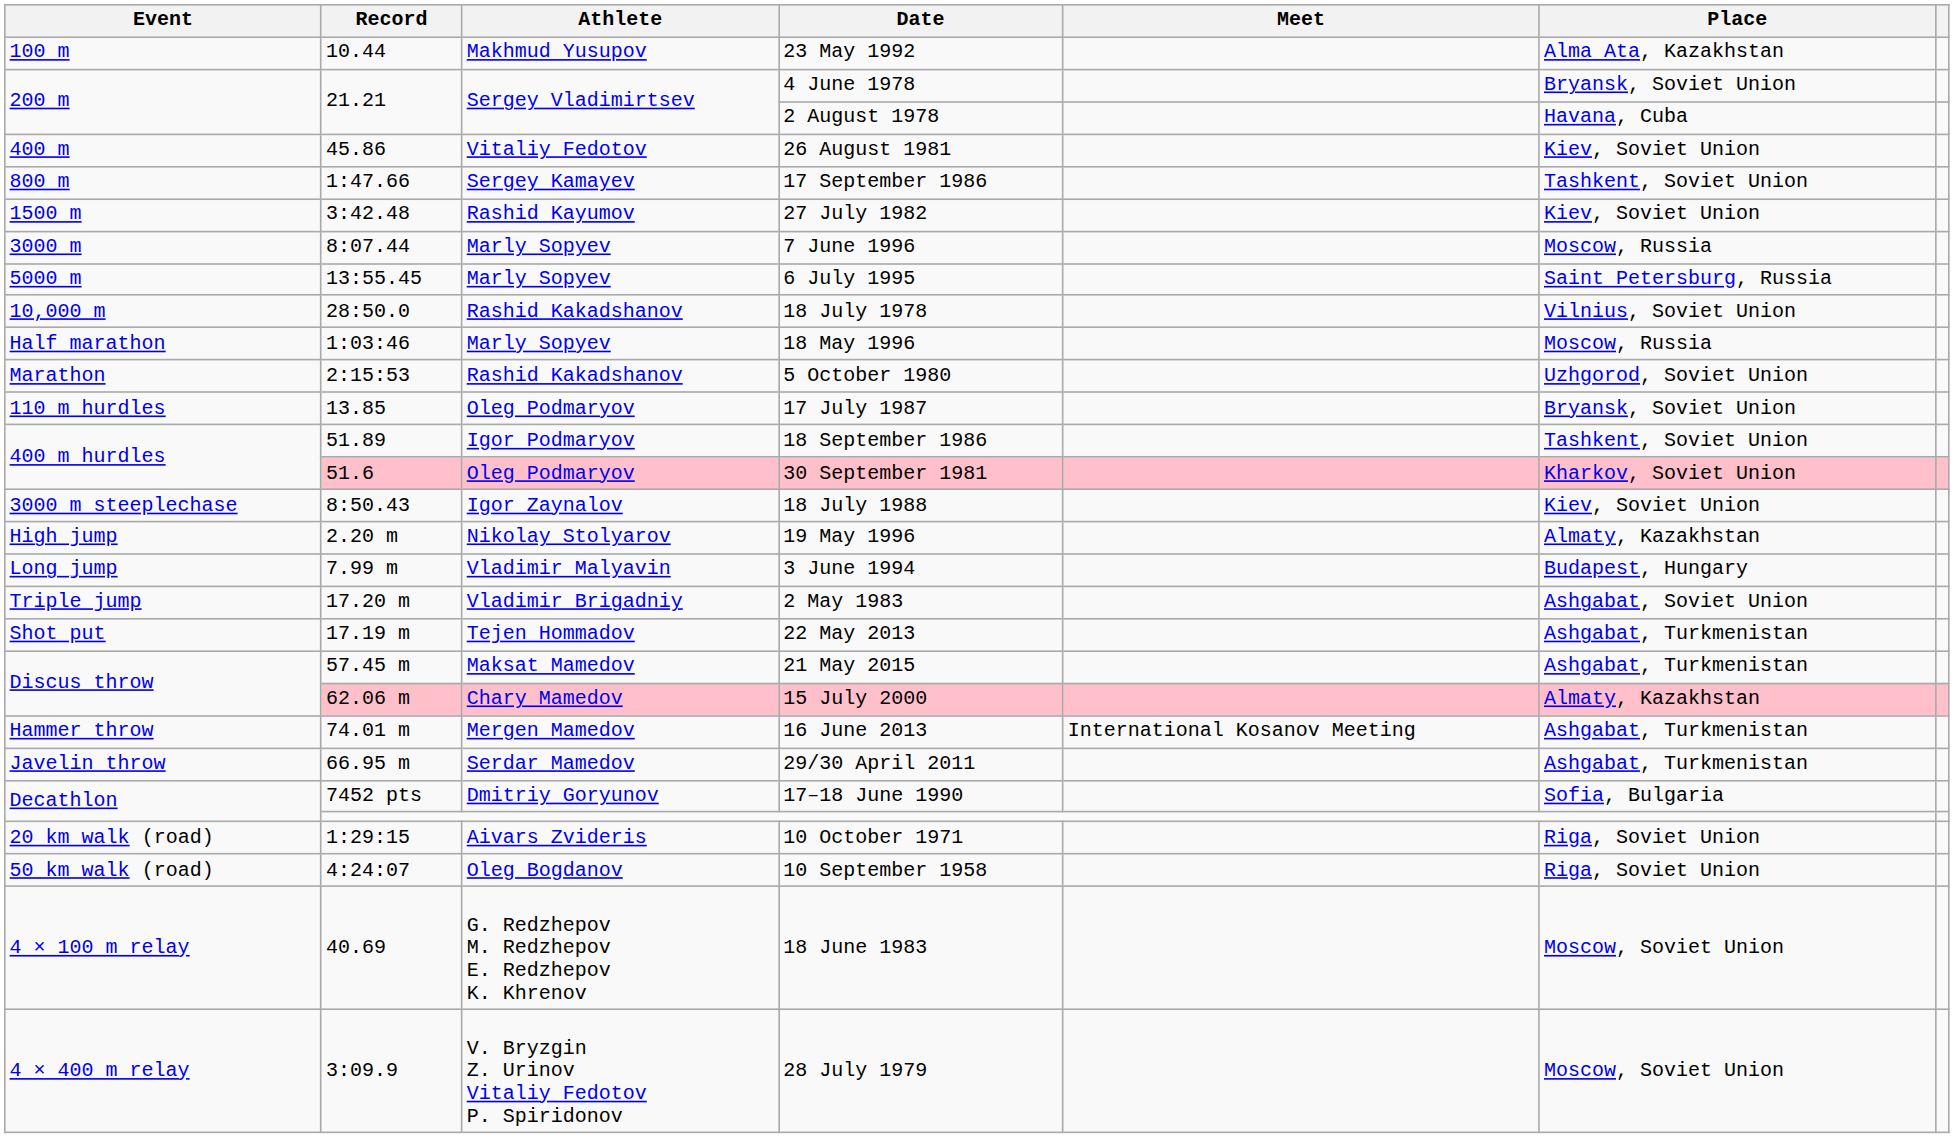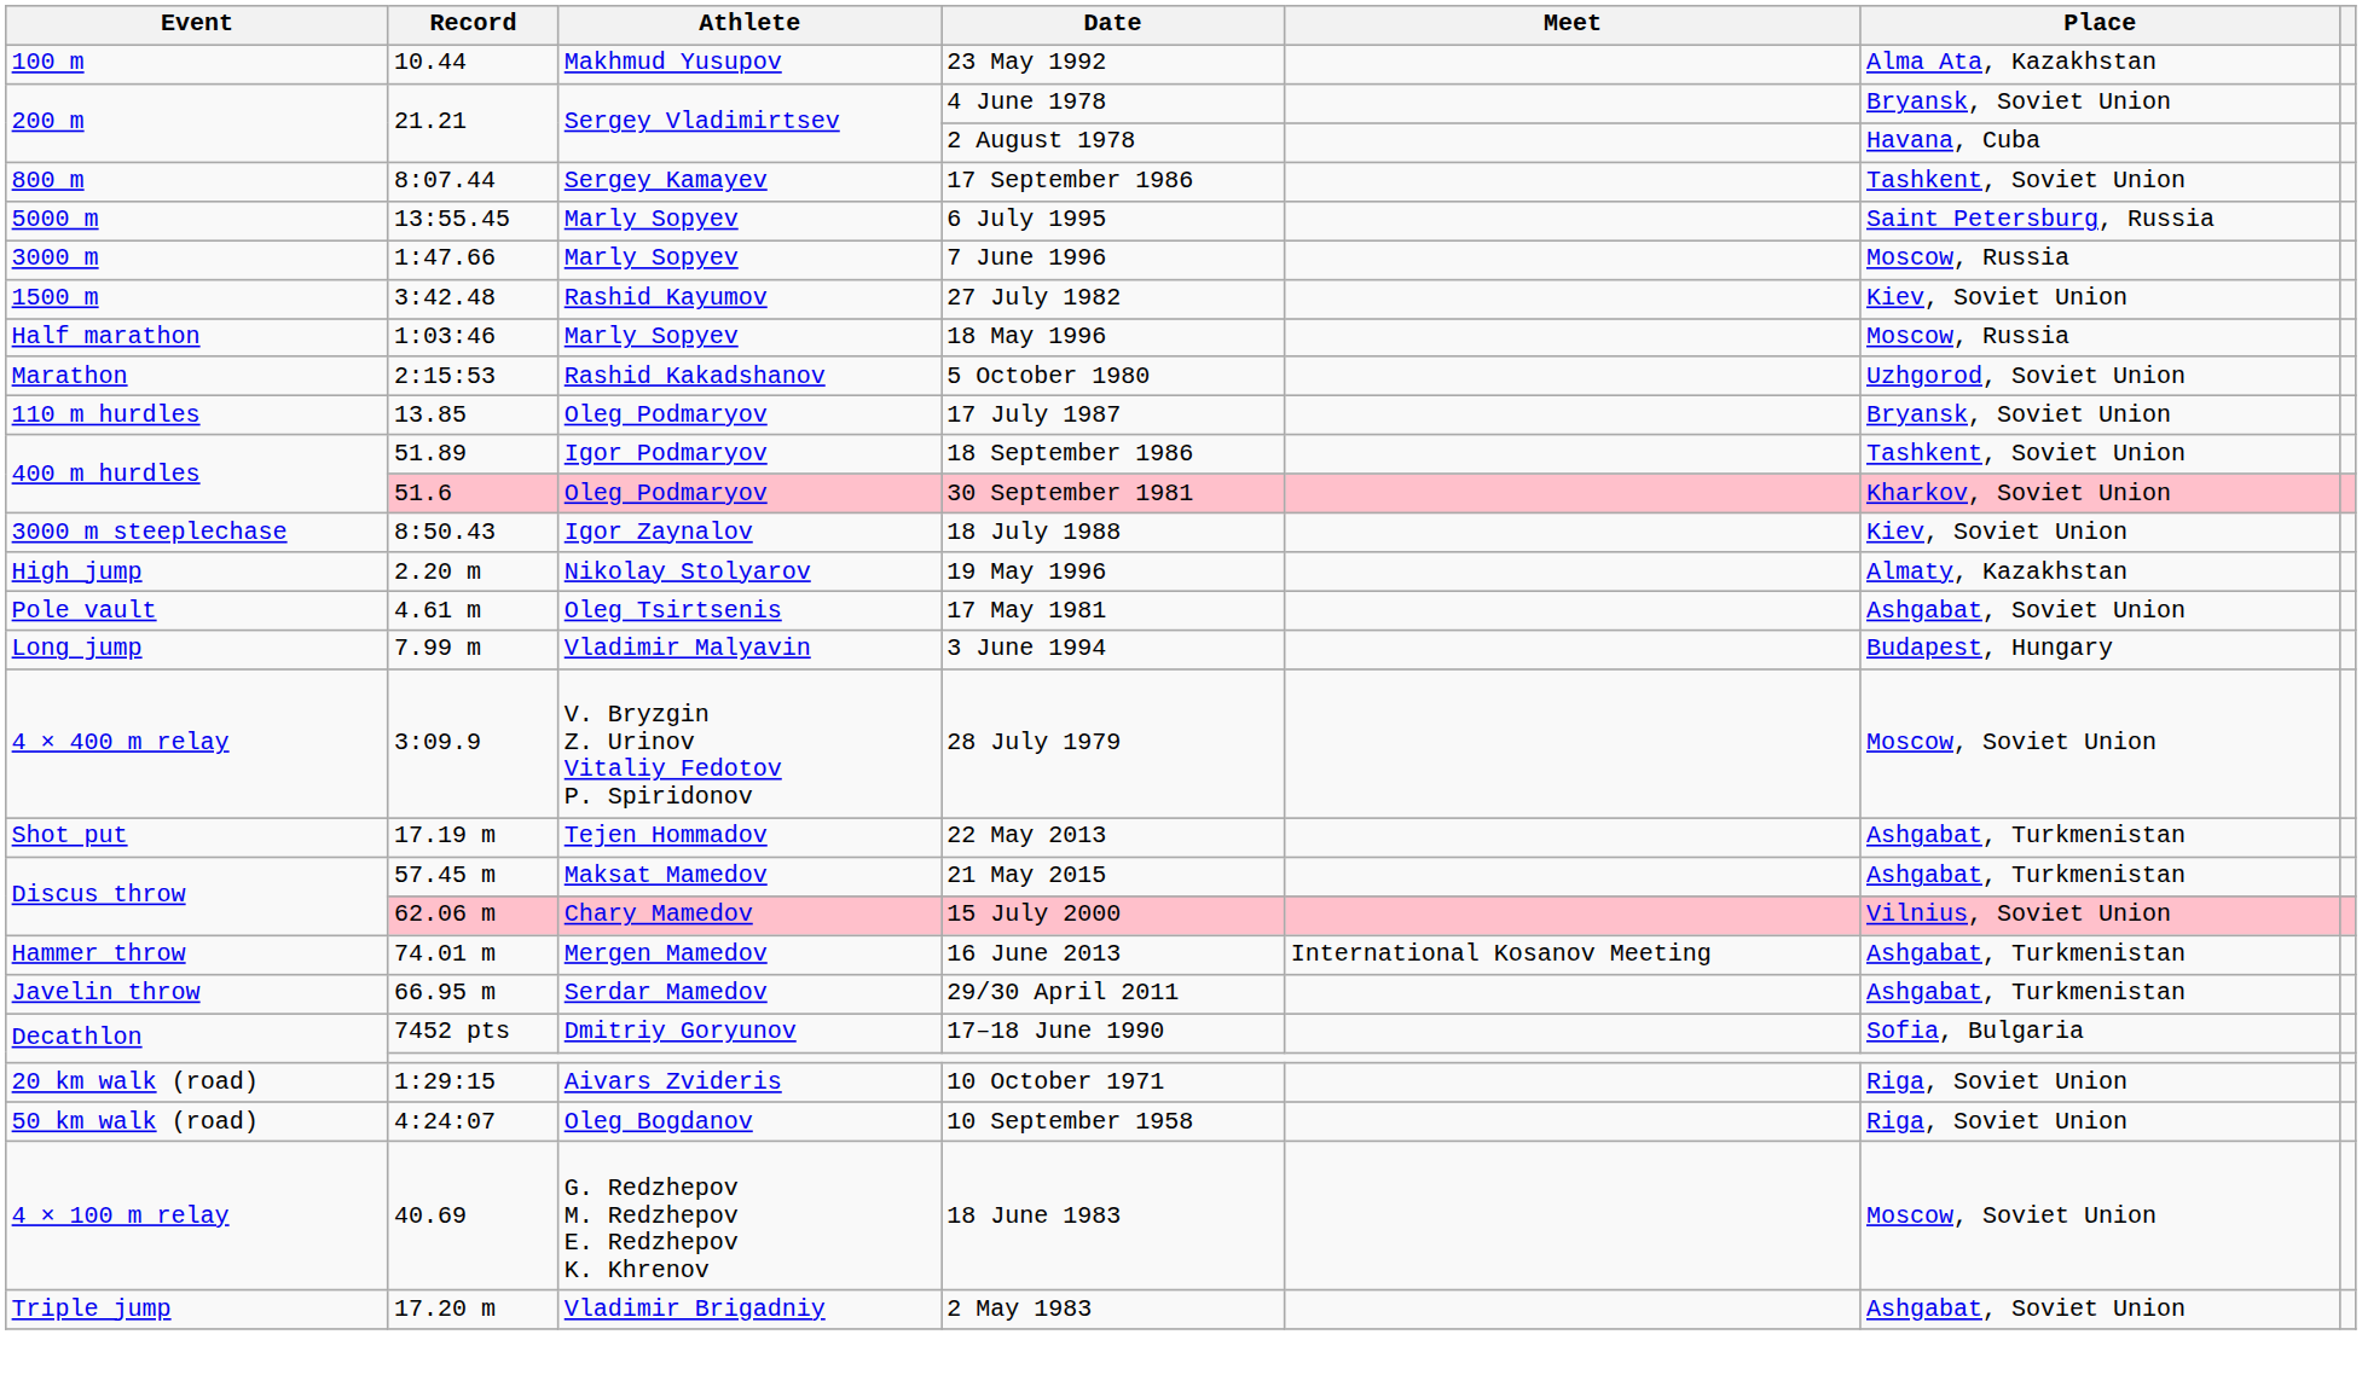 <table class="wikitable" style="font-size:95%; width: 95%;">
 <tr>
 <th>Event</th>
 <th>Record</th>
 <th>Athlete</th>
 <th>Date</th>
 <th>Meet</th>
 <th>Place</th>
 <th></th>
 </tr>
 <tr>
 <td><a href='#'>100 m</a></td>
 <td>10.44 </td>
 <td><a href='#'>Makhmud Yusupov</a></td>
 <td>23 May 1992</td>
 <td></td>
 <td><a href='#'>Alma Ata</a>, Kazakhstan</td>
 <td></td>
 </tr>
 <tr>
 <td rowspan=2><a href='#'>200 m</a></td>
 <td rowspan=2>21.21</td>
 <td rowspan=2><a href='#'>Sergey Vladimirtsev</a></td>
 <td>4 June 1978</td>
 <td></td>
 <td><a href='#'>Bryansk</a>, Soviet Union</td>
 <td></td>
 </tr>
 <tr>
 <td>2 August 1978</td>
 <td></td>
 <td><a href='#'>Havana</a>, Cuba</td>
 <td></td>
 </tr>
 <tr>
-<td><a href='#'>400 m</a></td>
-<td>45.86</td>
-<td><a href='#'>Vitaliy Fedotov</a></td>
-<td>26 August 1981</td>
-<td></td>
-<td><a href='#'>Kiev</a>, Soviet Union</td>
-<td></td>
-</tr>
-<tr>
 <td><a href='#'>800 m</a></td>
-<td>1:47.66</td>
+<td>8:07.44</td>
 <td><a href='#'>Sergey Kamayev</a></td>
 <td>17 September 1986</td>
 <td></td>
 <td><a href='#'>Tashkent</a>, Soviet Union</td>
-<td></td>
-</tr>
-<tr>
-<td><a href='#'>1500 m</a></td>
-<td>3:42.48</td>
-<td><a href='#'>Rashid Kayumov</a></td>
-<td>27 July 1982</td>
-<td></td>
-<td><a href='#'>Kiev</a>, Soviet Union</td>
-<td></td>
-</tr>
-<tr>
-<td><a href='#'>3000 m</a></td>
-<td>8:07.44</td>
-<td><a href='#'>Marly Sopyev</a></td>
-<td>7 June 1996</td>
-<td></td>
-<td><a href='#'>Moscow</a>, Russia</td>
 <td></td>
 </tr>
 <tr>
 <td><a href='#'>5000 m</a></td>
 <td>13:55.45</td>
 <td><a href='#'>Marly Sopyev</a></td>
 <td>6 July 1995</td>
 <td></td>
 <td><a href='#'>Saint Petersburg</a>, Russia</td>
 <td></td>
 </tr>
 <tr>
-<td><a href='#'>10,000 m</a></td>
-<td>28:50.0</td>
-<td><a href='#'>Rashid Kakadshanov</a></td>
-<td>18 July 1978</td>
+<td><a href='#'>3000 m</a></td>
+<td>1:47.66</td>
+<td><a href='#'>Marly Sopyev</a></td>
+<td>7 June 1996</td>
 <td></td>
-<td><a href='#'>Vilnius</a>, Soviet Union</td>
+<td><a href='#'>Moscow</a>, Russia</td>
+<td></td>
+</tr>
+<tr>
+<td><a href='#'>1500 m</a></td>
+<td>3:42.48</td>
+<td><a href='#'>Rashid Kayumov</a></td>
+<td>27 July 1982</td>
+<td></td>
+<td><a href='#'>Kiev</a>, Soviet Union</td>
 <td></td>
 </tr>
 <tr>
 <td><a href='#'>Half marathon</a></td>
 <td>1:03:46</td>
 <td><a href='#'>Marly Sopyev</a></td>
 <td>18 May 1996</td>
 <td></td>
 <td><a href='#'>Moscow</a>, Russia</td>
 <td></td>
 </tr>
 <tr>
 <td><a href='#'>Marathon</a></td>
 <td>2:15:53</td>
 <td><a href='#'>Rashid Kakadshanov</a></td>
 <td>5 October 1980</td>
 <td></td>
 <td><a href='#'>Uzhgorod</a>, Soviet Union</td>
 <td></td>
 </tr>
 <tr>
 <td><a href='#'>110 m hurdles</a></td>
 <td>13.85</td>
 <td><a href='#'>Oleg Podmaryov</a></td>
 <td>17 July 1987</td>
 <td></td>
 <td><a href='#'>Bryansk</a>, Soviet Union</td>
 <td></td>
 </tr>
 <tr>
 <td rowspan=2><a href='#'>400 m hurdles</a></td>
 <td>51.89</td>
 <td><a href='#'>Igor Podmaryov</a></td>
 <td>18 September 1986</td>
 <td></td>
 <td><a href='#'>Tashkent</a>, Soviet Union</td>
 <td></td>
 </tr>
 <tr style="background:pink">
 <td>51.6 </td>
 <td><a href='#'>Oleg Podmaryov</a></td>
 <td>30 September 1981</td>
 <td></td>
 <td><a href='#'>Kharkov</a>, Soviet Union</td>
 <td></td>
 </tr>
 <tr>
 <td><a href='#'>3000 m steeplechase</a></td>
 <td>8:50.43</td>
 <td><a href='#'>Igor Zaynalov</a></td>
 <td>18 July 1988</td>
 <td></td>
 <td><a href='#'>Kiev</a>, Soviet Union</td>
 <td></td>
 </tr>
 <tr>
 <td><a href='#'>High jump</a></td>
 <td>2.20 m</td>
 <td><a href='#'>Nikolay Stolyarov</a></td>
 <td>19 May 1996</td>
 <td></td>
 <td><a href='#'>Almaty</a>, Kazakhstan</td>
 <td></td>
 </tr>
 <tr>
+<td><a href='#'>Pole vault</a></td>
+<td>4.61 m</td>
+<td><a href='#'>Oleg Tsirtsenis</a></td>
+<td>17 May 1981</td>
+<td></td>
+<td><a href='#'>Ashgabat</a>, Soviet Union</td>
+<td></td>
+</tr>
+<tr>
 <td><a href='#'>Long jump</a></td>
 <td>7.99 m</td>
 <td><a href='#'>Vladimir Malyavin</a></td>
 <td>3 June 1994</td>
 <td></td>
 <td><a href='#'>Budapest</a>, Hungary</td>
 <td></td>
 </tr>
 <tr>
-<td><a href='#'>Triple jump</a></td>
-<td>17.20 m</td>
-<td><a href='#'>Vladimir Brigadniy</a></td>
-<td>2 May 1983</td>
+<td><a href='#'>4 × 400 m relay</a></td>
+<td>3:09.9</td>
+<td><br>V. Bryzgin<br>Z. Urinov<br><a href='#'>Vitaliy Fedotov</a><br>P. Spiridonov</td>
+<td>28 July 1979</td>
 <td></td>
-<td><a href='#'>Ashgabat</a>, Soviet Union</td>
+<td><a href='#'>Moscow</a>, Soviet Union</td>
 <td></td>
 </tr>
 <tr>
 <td><a href='#'>Shot put</a></td>
 <td>17.19 m</td>
 <td><a href='#'>Tejen Hommadov</a></td>
 <td>22 May 2013</td>
 <td></td>
 <td><a href='#'>Ashgabat</a>, Turkmenistan</td>
 <td></td>
 </tr>
 <tr>
 <td rowspan=2><a href='#'>Discus throw</a></td>
 <td>57.45 m</td>
 <td><a href='#'>Maksat Mamedov</a></td>
 <td>21 May 2015</td>
 <td></td>
 <td><a href='#'>Ashgabat</a>, Turkmenistan</td>
 <td></td>
 </tr>
 <tr style="background:pink">
 <td>62.06 m</td>
 <td><a href='#'>Chary Mamedov</a></td>
 <td>15 July 2000</td>
 <td></td>
-<td><a href='#'>Almaty</a>, Kazakhstan</td>
+<td><a href='#'>Vilnius</a>, Soviet Union</td>
 <td></td>
 </tr>
 <tr>
 <td><a href='#'>Hammer throw</a></td>
 <td>74.01 m</td>
 <td><a href='#'>Mergen Mamedov</a></td>
 <td>16 June 2013</td>
 <td>International Kosanov Meeting</td>
 <td><a href='#'>Ashgabat</a>, Turkmenistan</td>
 <td></td>
 </tr>
 <tr>
 <td><a href='#'>Javelin throw</a></td>
 <td>66.95 m</td>
 <td><a href='#'>Serdar Mamedov</a></td>
 <td>29/30 April 2011</td>
 <td></td>
 <td><a href='#'>Ashgabat</a>, Turkmenistan</td>
 <td></td>
 </tr>
 <tr>
 <td rowspan=2><a href='#'>Decathlon</a></td>
 <td>7452 pts </td>
 <td><a href='#'>Dmitriy Goryunov</a></td>
 <td>17–18 June 1990</td>
 <td></td>
 <td><a href='#'>Sofia</a>, Bulgaria</td>
 <td></td>
 </tr>
 <tr>
 <td colspan=5></td>
 <td></td>
 </tr>
 <tr>
 <td><a href='#'>20 km walk</a> (road)</td>
 <td>1:29:15</td>
 <td><a href='#'>Aivars Zvideris</a></td>
 <td>10 October 1971</td>
 <td></td>
 <td><a href='#'>Riga</a>, Soviet Union</td>
 <td></td>
 </tr>
 <tr>
 <td><a href='#'>50 km walk</a> (road)</td>
 <td>4:24:07</td>
 <td><a href='#'>Oleg Bogdanov</a></td>
 <td>10 September 1958</td>
 <td></td>
 <td><a href='#'>Riga</a>, Soviet Union</td>
 <td></td>
 </tr>
 <tr>
 <td><a href='#'>4 × 100 m relay</a></td>
 <td>40.69</td>
 <td><br>G. Redzhepov<br>M. Redzhepov<br>E. Redzhepov<br>K. Khrenov</td>
 <td>18 June 1983</td>
 <td></td>
 <td><a href='#'>Moscow</a>, Soviet Union</td>
 <td></td>
 </tr>
 <tr>
-<td><a href='#'>4 × 400 m relay</a></td>
-<td>3:09.9</td>
-<td><br>V. Bryzgin<br>Z. Urinov<br><a href='#'>Vitaliy Fedotov</a><br>P. Spiridonov</td>
-<td>28 July 1979</td>
+<td><a href='#'>Triple jump</a></td>
+<td>17.20 m</td>
+<td><a href='#'>Vladimir Brigadniy</a></td>
+<td>2 May 1983</td>
 <td></td>
-<td><a href='#'>Moscow</a>, Soviet Union</td>
+<td><a href='#'>Ashgabat</a>, Soviet Union</td>
 <td></td>
 </tr>
 </table>
